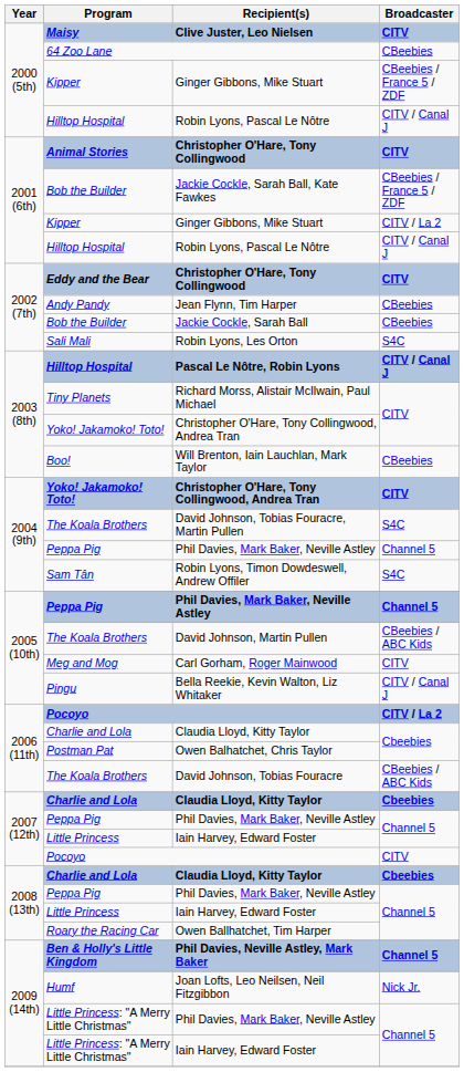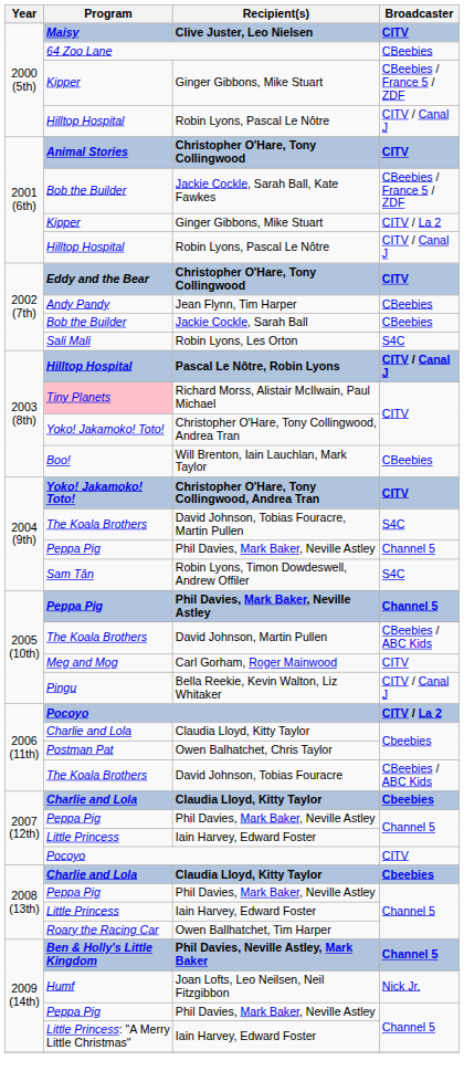 <table class="wikitable" style="width:100%">
 <tr bgcolor="#CCCCCC" align="center">
 <th width="5%">Year</th>
 <th width="25%">Program</th>
 <th width="40%">Recipient(s)</th>
 <th width="10%">Broadcaster</th>
 </tr>
 <tr>
 <td rowspan="4" style="text-align:center;">2000<br>(5th)<br></td>
 <td style="background:#B0C4DE;"><strong><em><a href='#'>Maisy</a></em></strong></td>
 <td style="background:#B0C4DE;"><strong>Clive Juster, Leo Nielsen</strong></td>
 <td style="background:#B0C4DE;"><strong><a href='#'>CITV</a></strong></td>
 </tr>
 <tr>
 <td colspan="2"><em><a href='#'>64 Zoo Lane</a></em></td>
 <td><a href='#'>CBeebies</a></td>
 </tr>
 <tr>
 <td><em><a href='#'>Kipper</a></em></td>
 <td>Ginger Gibbons, Mike Stuart</td>
 <td><a href='#'>CBeebies</a> / <a href='#'>France 5</a> / <a href='#'>ZDF</a></td>
 </tr>
 <tr>
 <td><em><a href='#'>Hilltop Hospital</a></em></td>
 <td>Robin Lyons, Pascal Le Nôtre</td>
 <td><a href='#'>CITV</a> / <a href='#'>Canal J</a></td>
 </tr>
 <tr>
 <td rowspan="4" style="text-align:center;">2001<br>(6th)<br></td>
 <td style="background:#B0C4DE;"><strong><em><a href='#'>Animal Stories</a></em></strong></td>
 <td style="background:#B0C4DE;"><strong>Christopher O'Hare, Tony Collingwood</strong></td>
 <td style="background:#B0C4DE;"><strong><a href='#'>CITV</a></strong></td>
 </tr>
 <tr>
 <td><em><a href='#'>Bob the Builder</a></em></td>
 <td><a href='#'>Jackie Cockle</a>, Sarah Ball, Kate Fawkes</td>
 <td><a href='#'>CBeebies</a> / <a href='#'>France 5</a> / <a href='#'>ZDF</a></td>
 </tr>
 <tr>
 <td><em><a href='#'>Kipper</a></em></td>
 <td>Ginger Gibbons, Mike Stuart</td>
 <td><a href='#'>CITV</a> / <a href='#'>La 2</a></td>
 </tr>
 <tr>
 <td><em><a href='#'>Hilltop Hospital</a></em></td>
 <td>Robin Lyons, Pascal Le Nôtre</td>
 <td><a href='#'>CITV</a> / <a href='#'>Canal J</a></td>
 </tr>
 <tr>
 <td rowspan="4" style="text-align:center;">2002<br>(7th)<br></td>
 <td style="background:#B0C4DE;"><strong><em>Eddy and the Bear</em></strong></td>
 <td style="background:#B0C4DE;"><strong>Christopher O'Hare, Tony Collingwood</strong></td>
 <td style="background:#B0C4DE;"><strong><a href='#'>CITV</a></strong></td>
 </tr>
 <tr>
 <td><em><a href='#'>Andy Pandy</a></em></td>
 <td>Jean Flynn, Tim Harper</td>
 <td><a href='#'>CBeebies</a></td>
 </tr>
 <tr>
 <td><em><a href='#'>Bob the Builder</a></em></td>
 <td><a href='#'>Jackie Cockle</a>, Sarah Ball</td>
 <td><a href='#'>CBeebies</a></td>
 </tr>
 <tr>
 <td><em><a href='#'>Sali Mali</a></em></td>
 <td>Robin Lyons, Les Orton</td>
 <td><a href='#'>S4C</a></td>
 </tr>
 <tr>
 <td rowspan="4" style="text-align:center;">2003<br>(8th)<br></td>
 <td style="background:#B0C4DE;"><strong><em><a href='#'>Hilltop Hospital</a></em></strong></td>
 <td style="background:#B0C4DE;"><strong>Pascal Le Nôtre, Robin Lyons</strong></td>
 <td style="background:#B0C4DE;"><strong><a href='#'>CITV</a> / <a href='#'>Canal J</a></strong></td>
 </tr>
 <tr>
-<td><em><a href='#'>Tiny Planets</a></em></td>
+<td style="background: pink;"><em><a href='#'>Tiny Planets</a></em></td>
 <td>Richard Morss, Alistair McIlwain, Paul Michael</td>
 <td rowspan="2"><a href='#'>CITV</a></td>
 </tr>
 <tr>
 <td><em><a href='#'>Yoko! Jakamoko! Toto!</a></em></td>
 <td>Christopher O'Hare, Tony Collingwood, Andrea Tran</td>
 </tr>
 <tr>
 <td><em><a href='#'>Boo!</a></em></td>
 <td>Will Brenton, Iain Lauchlan, Mark Taylor</td>
 <td><a href='#'>CBeebies</a></td>
 </tr>
 <tr>
 <td rowspan="4" style="text-align:center;">2004<br>(9th)<br></td>
 <td style="background:#B0C4DE;"><strong><em><a href='#'>Yoko! Jakamoko! Toto!</a></em></strong></td>
 <td style="background:#B0C4DE;"><strong>Christopher O'Hare, Tony Collingwood, Andrea Tran</strong></td>
 <td style="background:#B0C4DE;"><strong><a href='#'>CITV</a></strong></td>
 </tr>
 <tr>
 <td><em><a href='#'>The Koala Brothers</a></em></td>
 <td>David Johnson, Tobias Fouracre, Martin Pullen</td>
 <td><a href='#'>S4C</a></td>
 </tr>
 <tr>
 <td><em><a href='#'>Peppa Pig</a></em></td>
 <td>Phil Davies, <a href='#'>Mark Baker</a>, Neville Astley</td>
 <td><a href='#'>Channel 5</a></td>
 </tr>
 <tr>
 <td><em><a href='#'>Sam Tân</a></em></td>
 <td>Robin Lyons, Timon Dowdeswell, Andrew Offiler</td>
 <td><a href='#'>S4C</a></td>
 </tr>
 <tr>
 <td rowspan="4" style="text-align:center;">2005<br>(10th)<br></td>
 <td style="background:#B0C4DE;"><strong><em><a href='#'>Peppa Pig</a></em></strong></td>
 <td style="background:#B0C4DE;"><strong>Phil Davies, <a href='#'>Mark Baker</a>, Neville Astley</strong></td>
 <td style="background:#B0C4DE;"><strong><a href='#'>Channel 5</a></strong></td>
 </tr>
 <tr>
 <td><em><a href='#'>The Koala Brothers</a></em></td>
 <td>David Johnson, Martin Pullen</td>
 <td><a href='#'>CBeebies</a> / <a href='#'>ABC Kids</a></td>
 </tr>
 <tr>
 <td><em><a href='#'>Meg and Mog</a></em></td>
 <td>Carl Gorham, <a href='#'>Roger Mainwood</a></td>
 <td><a href='#'>CITV</a></td>
 </tr>
 <tr>
 <td><em><a href='#'>Pingu</a></em></td>
 <td>Bella Reekie, Kevin Walton, Liz Whitaker</td>
 <td><a href='#'>CITV</a> / <a href='#'>Canal J</a></td>
 </tr>
 <tr>
 <td rowspan="4" style="text-align:center;">2006<br>(11th)<br></td>
 <td colspan="2" style="background:#B0C4DE;"><strong><em><a href='#'>Pocoyo</a></em></strong></td>
 <td style="background:#B0C4DE;"><strong><a href='#'>CITV</a> / <a href='#'>La 2</a></strong></td>
 </tr>
 <tr>
 <td><em><a href='#'>Charlie and Lola</a></em></td>
 <td>Claudia Lloyd, Kitty Taylor</td>
 <td rowspan="2"><a href='#'>Cbeebies</a></td>
 </tr>
 <tr>
 <td><em><a href='#'>Postman Pat</a></em></td>
 <td>Owen Balhatchet, Chris Taylor</td>
 </tr>
 <tr>
 <td><em><a href='#'>The Koala Brothers</a></em></td>
 <td>David Johnson, Tobias Fouracre</td>
 <td><a href='#'>CBeebies</a> / <a href='#'>ABC Kids</a></td>
 </tr>
 <tr>
 <td rowspan="4" style="text-align:center;">2007<br>(12th)<br></td>
 <td style="background:#B0C4DE;"><strong><em><a href='#'>Charlie and Lola</a></em></strong></td>
 <td style="background:#B0C4DE;"><strong>Claudia Lloyd, Kitty Taylor</strong></td>
 <td style="background:#B0C4DE;"><strong><a href='#'>Cbeebies</a></strong></td>
 </tr>
 <tr>
 <td><em><a href='#'>Peppa Pig</a></em></td>
 <td>Phil Davies, <a href='#'>Mark Baker</a>, Neville Astley</td>
 <td rowspan="2"><a href='#'>Channel 5</a></td>
 </tr>
 <tr>
 <td><em><a href='#'>Little Princess</a></em></td>
 <td>Iain Harvey, Edward Foster</td>
 </tr>
 <tr>
 <td colspan="2"><em><a href='#'>Pocoyo</a></em></td>
 <td><a href='#'>CITV</a></td>
 </tr>
 <tr>
 <td rowspan="4" style="text-align:center;">2008<br>(13th)<br></td>
 <td style="background:#B0C4DE;"><strong><em><a href='#'>Charlie and Lola</a></em></strong></td>
 <td style="background:#B0C4DE;"><strong>Claudia Lloyd, Kitty Taylor</strong></td>
 <td style="background:#B0C4DE;"><strong><a href='#'>Cbeebies</a></strong></td>
 </tr>
 <tr>
 <td><em><a href='#'>Peppa Pig</a></em></td>
 <td>Phil Davies, <a href='#'>Mark Baker</a>, Neville Astley</td>
 <td rowspan="3"><a href='#'>Channel 5</a></td>
 </tr>
 <tr>
 <td><em><a href='#'>Little Princess</a></em></td>
 <td>Iain Harvey, Edward Foster</td>
 </tr>
 <tr>
 <td><em><a href='#'>Roary the Racing Car</a></em></td>
 <td>Owen Ballhatchet, Tim Harper</td>
 </tr>
 <tr>
 <td rowspan="4" style="text-align:center;">2009<br>(14th)<br></td>
 <td style="background:#B0C4DE;"><strong><em><a href='#'>Ben & Holly's Little Kingdom</a></em></strong></td>
 <td style="background:#B0C4DE;"><strong>Phil Davies, Neville Astley, <a href='#'>Mark Baker</a></strong></td>
 <td style="background:#B0C4DE;"><strong><a href='#'>Channel 5</a></strong></td>
 </tr>
 <tr>
 <td><em><a href='#'>Humf</a></em></td>
 <td>Joan Lofts, Leo Neilsen, Neil Fitzgibbon</td>
 <td><a href='#'>Nick Jr.</a></td>
 </tr>
 <tr>
-<td><em><a href='#'>Little Princess</a></em>: "A Merry Little Christmas"</td>
+<td><em><a href='#'>Peppa Pig</a></em></td>
 <td>Phil Davies, <a href='#'>Mark Baker</a>, Neville Astley</td>
 <td rowspan="2"><a href='#'>Channel 5</a></td>
 </tr>
 <tr>
 <td><em><a href='#'>Little Princess</a></em>: "A Merry Little Christmas"</td>
 <td>Iain Harvey, Edward Foster</td>
 </tr>
 <tr>
 </tr>
 </table>
